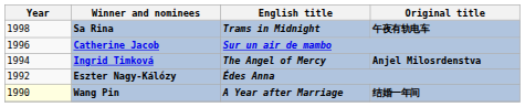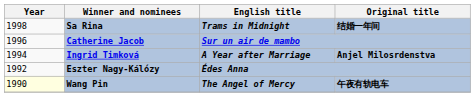 <table class="wikitable" width="80%">
 <tr>
 <th width="8%"><strong>Year</strong></th>
 <th width="18%"><strong>Winner and nominees</strong></th>
 <th width="18%"><strong>English title</strong></th>
 <th width="18%"><strong>Original title</strong></th>
 </tr>
 <tr>
 <td rowspan=1>1998</td>
 <td style="background:#B0C4DE;"><strong>Sa Rina</strong></td>
 <td style="background:#B0C4DE;"><strong><em>Trams in Midnight</em></strong></td>
-<td style="background:#B0C4DE;"><strong>午夜有轨电车</strong></td>
+<td style="background:#B0C4DE;"><strong>结婚一年间</strong></td>
 </tr>
 <tr>
 <td rowspan=1>1996</td>
 <td style="background:#B0C4DE;"><strong><a href='#'>Catherine Jacob</a></strong></td>
 <td colspan=2 style="background:#B0C4DE;"><strong><em><a href='#'>Sur un air de mambo</a></em></strong></td>
 </tr>
 <tr>
 <td rowspan=1>1994</td>
 <td style="background:#B0C4DE;"><strong><a href='#'>Ingrid Timková</a></strong></td>
-<td style="background:#B0C4DE;"><strong><em>The Angel of Mercy</em></strong></td>
+<td style="background:#B0C4DE;"><strong><em>A Year after Marriage</em></strong></td>
 <td style="background:#B0C4DE;"><strong>Anjel Milosrdenstva</strong></td>
 </tr>
 <tr>
 <td rowspan=1>1992</td>
 <td style="background:#B0C4DE;"><strong>Eszter Nagy-Kálózy</strong></td>
 <td colspan=2 style="background:#B0C4DE;"><strong><em>Édes Anna</em></strong></td>
 </tr>
 <tr>
 <td rowspan=1 style="background: lightyellow;">1990</td>
 <td style="background:#B0C4DE;"><strong>Wang Pin</strong></td>
-<td style="background:#B0C4DE;"><strong><em>A Year after Marriage</em></strong></td>
-<td style="background:#B0C4DE;"><strong>结婚一年间</strong></td>
+<td style="background:#B0C4DE;"><strong><em>The Angel of Mercy</em></strong></td>
+<td style="background:#B0C4DE;"><strong>午夜有轨电车</strong></td>
 </tr>
 <tr>
 </tr>
 </table>
